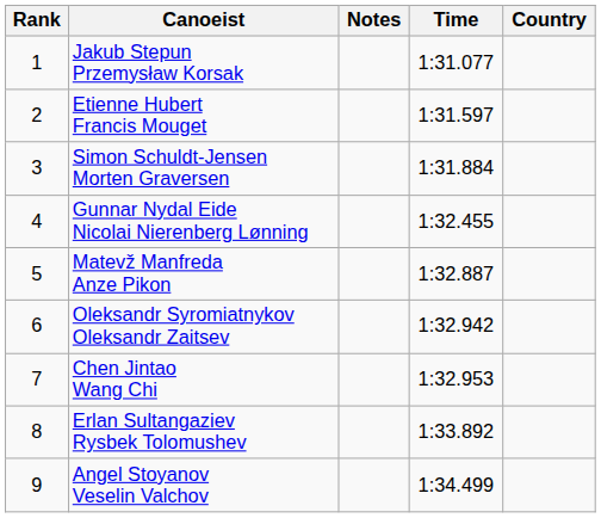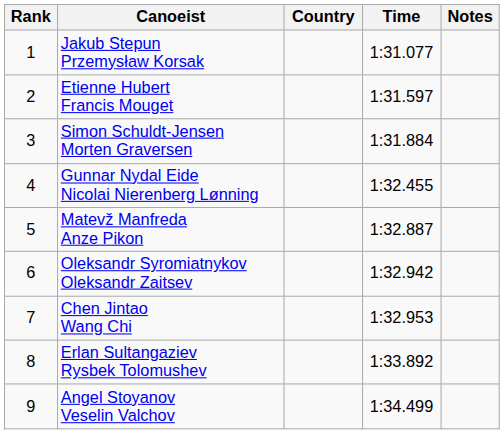 <table class="wikitable" style="text-align:center;width: 55%">
 <tr>
 <th>Rank</th>
 <th>Canoeist</th>
+<th>Country</th>
+<th>Time</th>
 <th>Notes</th>
-<th>Time</th>
-<th>Country</th>
 </tr>
 <tr>
 <td>1</td>
 <td align="left"><a href='#'>Jakub Stepun</a><br><a href='#'>Przemysław Korsak</a></td>
+<td align="left"></td>
+<td>1:31.077</td>
 <td></td>
-<td>1:31.077</td>
-<td align="left"></td>
 </tr>
 <tr>
 <td>2</td>
 <td align="left"><a href='#'>Etienne Hubert</a><br><a href='#'>Francis Mouget</a></td>
+<td align="left"></td>
+<td>1:31.597</td>
 <td></td>
-<td>1:31.597</td>
-<td align="left"></td>
 </tr>
 <tr>
 <td>3</td>
 <td align="left"><a href='#'>Simon Schuldt-Jensen</a><br><a href='#'>Morten Graversen</a></td>
+<td align="left"></td>
+<td>1:31.884</td>
 <td></td>
-<td>1:31.884</td>
-<td align="left"></td>
 </tr>
 <tr>
 <td>4</td>
 <td align="left"><a href='#'>Gunnar Nydal Eide</a><br><a href='#'>Nicolai Nierenberg Lønning</a></td>
+<td align="left"></td>
+<td>1:32.455</td>
 <td></td>
-<td>1:32.455</td>
-<td align="left"></td>
 </tr>
 <tr>
 <td>5</td>
 <td align="left"><a href='#'>Matevž Manfreda</a><br><a href='#'>Anze Pikon</a></td>
+<td align="left"></td>
+<td>1:32.887</td>
 <td></td>
-<td>1:32.887</td>
-<td align="left"></td>
 </tr>
 <tr>
 <td>6</td>
 <td align="left"><a href='#'>Oleksandr Syromiatnykov</a><br><a href='#'>Oleksandr Zaitsev</a></td>
+<td align="left"></td>
+<td>1:32.942</td>
 <td></td>
-<td>1:32.942</td>
-<td align="left"></td>
 </tr>
 <tr>
 <td>7</td>
 <td align="left"><a href='#'>Chen Jintao</a><br><a href='#'>Wang Chi</a></td>
+<td align="left"></td>
+<td>1:32.953</td>
 <td></td>
-<td>1:32.953</td>
-<td align="left"></td>
 </tr>
 <tr>
 <td>8</td>
 <td align="left"><a href='#'>Erlan Sultangaziev</a><br><a href='#'>Rysbek Tolomushev</a></td>
+<td align="left"></td>
+<td>1:33.892</td>
 <td></td>
-<td>1:33.892</td>
-<td align="left"></td>
 </tr>
 <tr>
 <td>9</td>
 <td align="left"><a href='#'>Angel Stoyanov</a><br><a href='#'>Veselin Valchov</a></td>
+<td align="left"></td>
+<td>1:34.499</td>
 <td></td>
-<td>1:34.499</td>
-<td align="left"></td>
 </tr>
 </table>
